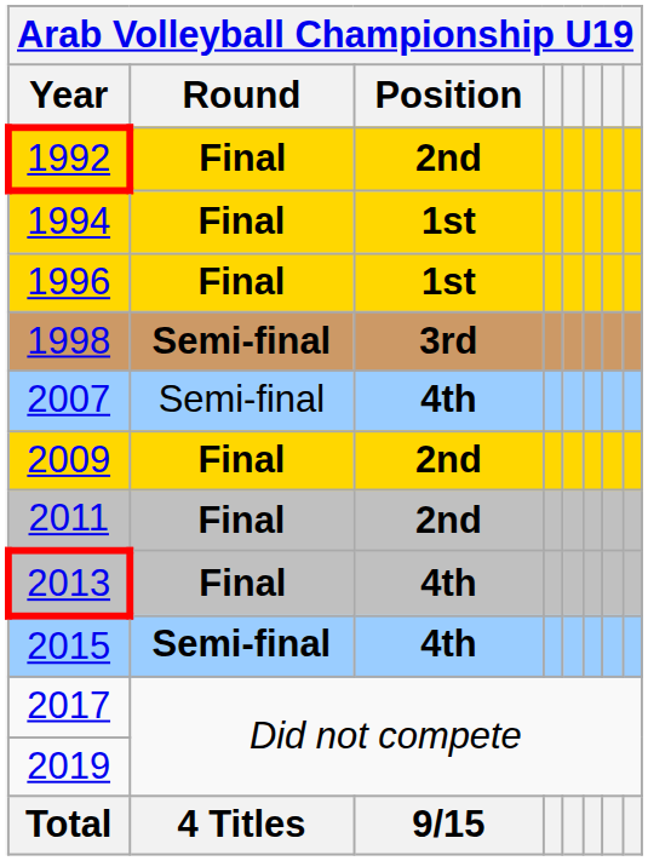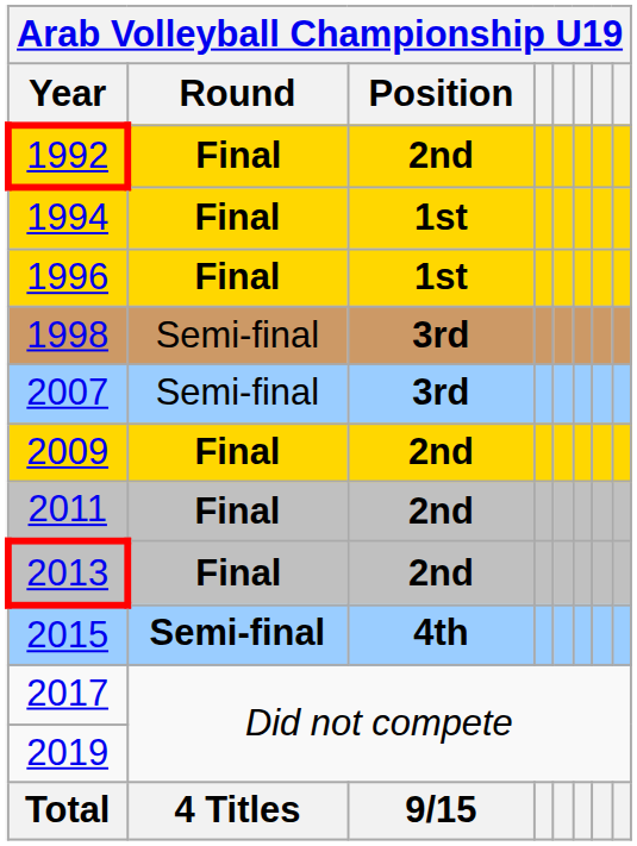 <table class="wikitable" style="text-align: center;">
 <tr>
 <th colspan=8><a href='#'>Arab Volleyball Championship U19</a></th>
 </tr>
 <tr>
 <th>Year</th>
 <th>Round</th>
 <th>Position</th>
 <th></th>
 <th></th>
 <th></th>
 <th></th>
 <th></th>
 </tr>
 <tr bgcolor=gold>
 <td style="border:3px solid red"> <a href='#'>1992</a></td>
 <td><strong>Final</strong></td>
 <td><strong>2nd</strong></td>
 <td></td>
 <td></td>
 <td></td>
 <td></td>
 <td></td>
 </tr>
 <tr bgcolor=gold>
 <td> <a href='#'>1994</a></td>
 <td><strong>Final</strong></td>
 <td><strong>1st</strong></td>
 <td></td>
 <td></td>
 <td></td>
 <td></td>
 <td></td>
 </tr>
 <tr bgcolor=gold>
 <td> <a href='#'>1996</a></td>
 <td><strong>Final</strong></td>
 <td><strong>1st</strong></td>
 <td></td>
 <td></td>
 <td></td>
 <td></td>
 <td></td>
 </tr>
 <tr bgcolor=cc9966>
 <td> <a href='#'>1998</a></td>
-<td><strong>Semi-final</strong></td>
+<td>Semi-final</td>
 <td><strong>3rd</strong></td>
 <td></td>
 <td></td>
 <td></td>
 <td></td>
 <td></td>
 </tr>
 <tr bgcolor=#9acdff>
 <td> <a href='#'>2007</a></td>
 <td>Semi-final</td>
-<td><strong>4th</strong></td>
+<td><strong>3rd</strong></td>
 <td></td>
 <td></td>
 <td></td>
 <td></td>
 <td></td>
 </tr>
 <tr bgcolor=gold>
 <td> <a href='#'>2009</a></td>
 <td><strong>Final</strong></td>
 <td><strong>2nd</strong></td>
 <td></td>
 <td></td>
 <td></td>
 <td></td>
 <td></td>
 </tr>
 <tr bgcolor=silver>
 <td> <a href='#'>2011</a></td>
 <td><strong>Final</strong></td>
 <td><strong>2nd</strong></td>
 <td></td>
 <td></td>
 <td></td>
 <td></td>
 <td></td>
 </tr>
 <tr bgcolor=silver>
 <td style="border:3px solid red"> <a href='#'>2013</a></td>
 <td><strong>Final</strong></td>
-<td><strong>4th</strong></td>
+<td><strong>2nd</strong></td>
 <td></td>
 <td></td>
 <td></td>
 <td></td>
 <td></td>
 </tr>
 <tr bgcolor=#9acdff>
 <td> <a href='#'>2015</a></td>
 <td><strong>Semi-final</strong></td>
 <td><strong>4th</strong></td>
 <td></td>
 <td></td>
 <td></td>
 <td></td>
 <td></td>
 </tr>
 <tr>
 <td> <a href='#'>2017</a></td>
 <td colspan="7" rowspan="2"><em>Did not compete</em></td>
 </tr>
 <tr>
 <td> <a href='#'>2019</a></td>
 </tr>
 <tr>
 <th>Total</th>
 <th>4 Titles</th>
 <th>9/15</th>
 <th></th>
 <th></th>
 <th></th>
 <th></th>
 <th></th>
 </tr>
 </table>
